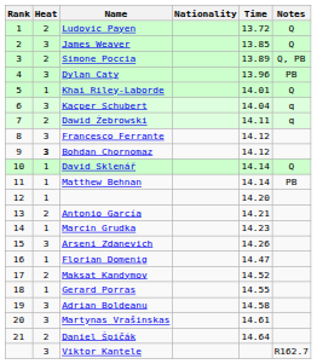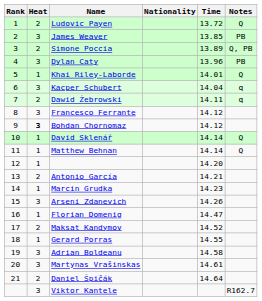 <table class="wikitable sortable" style="text-align:center">
 <tr>
 <th>Rank</th>
 <th>Heat</th>
 <th>Name</th>
 <th>Nationality</th>
 <th>Time</th>
 <th>Notes</th>
 </tr>
 <tr bgcolor=ccffcc>
 <td>1</td>
 <td>2</td>
 <td align=left><a href='#'>Ludovic Payen</a></td>
 <td align=left></td>
 <td>13.72</td>
 <td>Q</td>
 </tr>
 <tr bgcolor=ccffcc>
 <td>2</td>
 <td>3</td>
 <td align=left><a href='#'>James Weaver</a></td>
 <td align=left></td>
 <td>13.85</td>
-<td>Q</td>
+<td>PB</td>
 </tr>
 <tr bgcolor=ccffcc>
 <td>3</td>
 <td>2</td>
 <td align=left><a href='#'>Simone Poccia</a></td>
 <td align=left></td>
 <td>13.89</td>
 <td>Q, PB</td>
 </tr>
 <tr bgcolor=ccffcc>
 <td>4</td>
 <td>3</td>
 <td align=left><a href='#'>Dylan Caty</a></td>
 <td align=left></td>
 <td>13.96</td>
 <td>PB</td>
 </tr>
 <tr bgcolor=ccffcc>
 <td>5</td>
 <td>1</td>
 <td align=left><a href='#'>Khai Riley-Laborde</a></td>
 <td align=left></td>
 <td>14.01</td>
 <td>Q</td>
 </tr>
 <tr bgcolor=ddffdd>
 <td>6</td>
 <td>3</td>
 <td align=left><a href='#'>Kacper Schubert</a></td>
 <td align=left></td>
 <td>14.04</td>
 <td>q</td>
 </tr>
 <tr bgcolor=ddffdd>
 <td>7</td>
 <td>2</td>
 <td align=left><a href='#'>Dawid Żebrowski</a></td>
 <td align=left></td>
 <td>14.11</td>
 <td>q</td>
 </tr>
 <tr>
 <td>8</td>
 <td>3</td>
 <td align=left><a href='#'>Francesco Ferrante</a></td>
 <td align=left></td>
 <td>14.12</td>
 <td></td>
 </tr>
 <tr>
 <td>9</td>
 <td><strong>3</strong></td>
 <td align=left><a href='#'>Bohdan Chornomaz</a></td>
 <td align=left></td>
 <td>14.12</td>
 <td></td>
 </tr>
 <tr bgcolor=ccffcc>
 <td>10</td>
 <td>1</td>
 <td align=left><a href='#'>David Sklenář</a></td>
 <td align=left></td>
 <td>14.14</td>
 <td>Q</td>
 </tr>
 <tr>
 <td>11</td>
 <td>1</td>
 <td align=left><a href='#'>Matthew Behnan</a></td>
 <td align=left></td>
 <td>14.14</td>
-<td>PB</td>
+<td>Q</td>
 </tr>
 <tr>
 <td>12</td>
 <td>1</td>
 <td align=left></td>
 <td align=left></td>
 <td>14.20</td>
 <td></td>
 </tr>
 <tr>
 <td>13</td>
 <td>2</td>
 <td align=left><a href='#'>Antonio García</a></td>
 <td align=left></td>
 <td>14.21</td>
 <td></td>
 </tr>
 <tr>
 <td>14</td>
 <td>1</td>
 <td align=left><a href='#'>Marcin Grudka</a></td>
 <td align=left></td>
 <td>14.23</td>
 <td></td>
 </tr>
 <tr>
 <td>15</td>
 <td>3</td>
 <td align=left><a href='#'>Arseni Zdanevich</a></td>
 <td align=left></td>
 <td>14.26</td>
 <td></td>
 </tr>
 <tr>
 <td>16</td>
 <td>1</td>
 <td align=left><a href='#'>Florian Domenig</a></td>
 <td align=left></td>
 <td>14.47</td>
 <td></td>
 </tr>
 <tr>
 <td>17</td>
 <td>2</td>
 <td align=left><a href='#'>Maksat Kandymov</a></td>
 <td align=left></td>
 <td>14.52</td>
 <td></td>
 </tr>
 <tr>
 <td>18</td>
 <td>1</td>
 <td align=left><a href='#'>Gerard Porras</a></td>
 <td align=left></td>
 <td>14.55</td>
 <td></td>
 </tr>
 <tr>
 <td>19</td>
 <td>3</td>
 <td align=left><a href='#'>Adrian Boldeanu</a></td>
 <td align=left></td>
 <td>14.58</td>
 <td></td>
 </tr>
 <tr>
 <td>20</td>
 <td>3</td>
 <td align=left><a href='#'>Martynas Vrašinskas</a></td>
 <td align=left></td>
 <td>14.61</td>
 <td></td>
 </tr>
 <tr>
 <td>21</td>
 <td>2</td>
 <td align=left><a href='#'>Daniel Špičák</a></td>
 <td align=left></td>
 <td>14.64</td>
 <td></td>
 </tr>
 <tr>
 <td></td>
 <td>3</td>
 <td align=left><a href='#'>Viktor Kantele</a></td>
 <td align=left></td>
 <td></td>
 <td>R162.7</td>
 </tr>
 </table>
